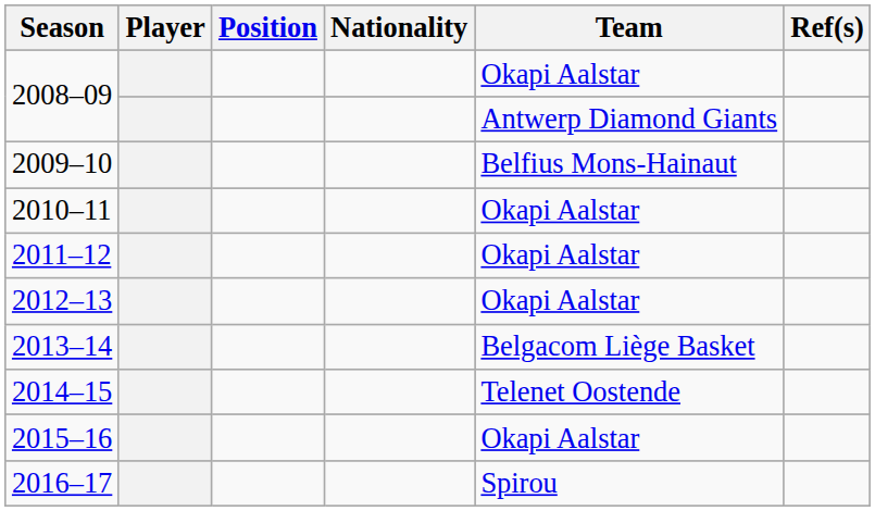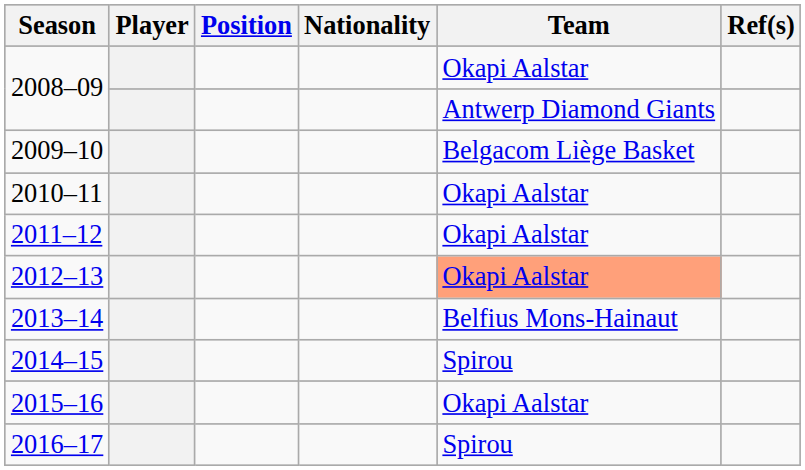 <table class="wikitable plainrowheaders sortable" summary="Season (sortable), Player (sortable), Position (sortable), Team (sortable), and References">
 <tr>
 <th scope="col">Season</th>
 <th scope="col">Player</th>
 <th scope="col"><a href='#'>Position</a></th>
 <th scope="col">Nationality</th>
 <th scope="col">Team</th>
 <th scope="col" class="unsortable">Ref(s)</th>
 </tr>
 <tr>
 <td rowspan=2>2008–09</td>
 <th scope="row"></th>
 <td></td>
 <td></td>
 <td><a href='#'>Okapi Aalstar</a></td>
 <td></td>
 </tr>
 <tr>
 <th scope="row"></th>
 <td></td>
 <td></td>
 <td><a href='#'>Antwerp Diamond Giants</a></td>
 <td></td>
 </tr>
 <tr>
 <td>2009–10</td>
 <th scope="row"></th>
 <td></td>
 <td></td>
-<td><a href='#'>Belfius Mons-Hainaut</a></td>
+<td><a href='#'>Belgacom Liège Basket</a></td>
 <td></td>
 </tr>
 <tr>
 <td>2010–11</td>
 <th scope="row"></th>
 <td></td>
 <td></td>
 <td><a href='#'>Okapi Aalstar</a></td>
 <td></td>
 </tr>
 <tr>
 <td><a href='#'>2011–12</a></td>
 <th scope="row"></th>
 <td></td>
 <td></td>
 <td><a href='#'>Okapi Aalstar</a></td>
 <td></td>
 </tr>
 <tr>
 <td><a href='#'>2012–13</a></td>
 <th scope="row"></th>
 <td></td>
 <td></td>
-<td><a href='#'>Okapi Aalstar</a></td>
+<td style="background: lightsalmon;"><a href='#'>Okapi Aalstar</a></td>
 <td></td>
 </tr>
 <tr>
 <td><a href='#'>2013–14</a></td>
 <th scope="row"></th>
 <td></td>
 <td></td>
-<td><a href='#'>Belgacom Liège Basket</a></td>
+<td><a href='#'>Belfius Mons-Hainaut</a></td>
 <td></td>
 </tr>
 <tr>
 <td><a href='#'>2014–15</a></td>
 <th scope="row"></th>
 <td></td>
 <td></td>
-<td><a href='#'>Telenet Oostende</a></td>
+<td><a href='#'>Spirou</a></td>
 <td></td>
 </tr>
 <tr>
 <td><a href='#'>2015–16</a></td>
 <th scope="row"></th>
 <td></td>
 <td></td>
 <td><a href='#'>Okapi Aalstar</a></td>
 <td></td>
 </tr>
 <tr>
 <td><a href='#'>2016–17</a></td>
 <th scope="row"></th>
 <td></td>
 <td></td>
 <td><a href='#'>Spirou</a></td>
 <td></td>
 </tr>
 </table>
